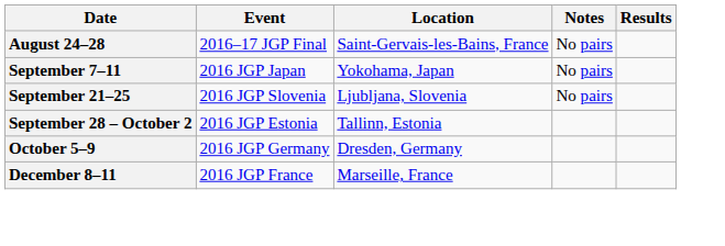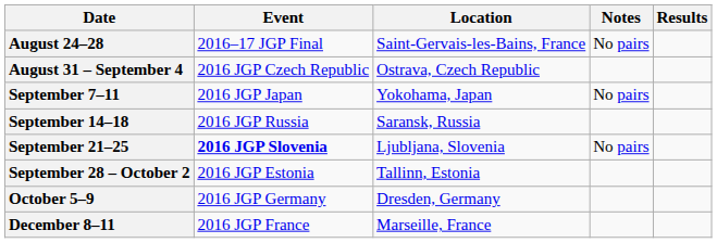 <table class="wikitable unsortable" style="text-align:left">
 <tr>
 <th scope="col">Date</th>
 <th scope="col">Event</th>
 <th scope="col">Location</th>
 <th scope="col">Notes</th>
 <th scope="col">Results</th>
 </tr>
 <tr>
 <th scope="row" style="text-align:left">August 24–28</th>
 <td> <a href='#'>2016–17 JGP Final</a></td>
 <td><a href='#'>Saint-Gervais-les-Bains, France</a></td>
 <td>No <a href='#'>pairs</a></td>
 <td></td>
 </tr>
 <tr>
+<th scope="row" style="text-align:left">August 31 – September 4</th>
+<td> <a href='#'>2016 JGP Czech Republic</a></td>
+<td><a href='#'>Ostrava, Czech Republic</a></td>
+<td></td>
+<td></td>
+</tr>
+<tr>
 <th scope="row" style="text-align:left">September 7–11</th>
 <td> <a href='#'>2016 JGP Japan</a></td>
 <td><a href='#'>Yokohama, Japan</a></td>
 <td>No <a href='#'>pairs</a></td>
 <td></td>
 </tr>
 <tr>
+<th scope="row" style="text-align:left">September 14–18</th>
+<td> <a href='#'>2016 JGP Russia</a></td>
+<td><a href='#'>Saransk, Russia</a></td>
+<td></td>
+<td></td>
+</tr>
+<tr>
 <th scope="row" style="text-align:left">September 21–25</th>
-<td> <a href='#'>2016 JGP Slovenia</a></td>
+<td><strong> <a href='#'>2016 JGP Slovenia</a></strong></td>
 <td><a href='#'>Ljubljana, Slovenia</a></td>
 <td>No <a href='#'>pairs</a></td>
 <td></td>
 </tr>
 <tr>
 <th scope="row" style="text-align:left">September 28 – October 2</th>
 <td> <a href='#'>2016 JGP Estonia</a></td>
 <td><a href='#'>Tallinn, Estonia</a></td>
 <td></td>
 <td></td>
 </tr>
 <tr>
 <th scope="row" style="text-align:left">October 5–9</th>
 <td> <a href='#'>2016 JGP Germany</a></td>
 <td><a href='#'>Dresden, Germany</a></td>
 <td></td>
 <td></td>
 </tr>
 <tr>
 <th scope="row" style="text-align:left">December 8–11</th>
 <td> <a href='#'>2016 JGP France</a></td>
 <td><a href='#'>Marseille, France</a></td>
 <td></td>
 <td></td>
 </tr>
 </table>
